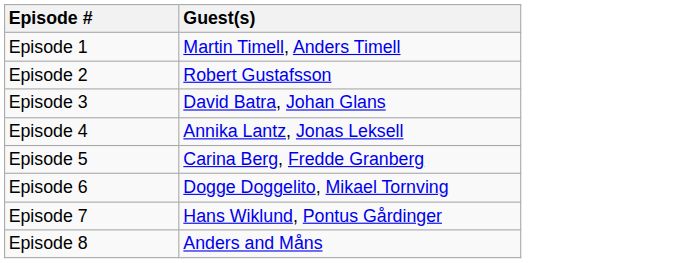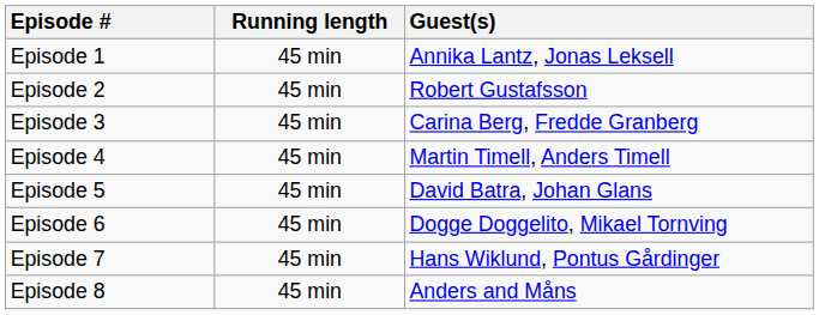 <table class="wikitable">
 <tr>
 <th style="text-align:left">Episode #</th>
+<th style="text-align:left">  Running length  </th>
 <th style="text-align:left">Guest(s)</th>
 </tr>
 <tr>
 <td style="width:150px">Episode 1</td>
-<td style="width:300px"><a href='#'>Martin Timell</a>, <a href='#'>Anders Timell</a></td>
+<td align=center>45 min</td>
+<td><a href='#'>Annika Lantz</a>, <a href='#'>Jonas Leksell</a></td>
 </tr>
 <tr>
 <td>Episode 2</td>
+<td align=center>45 min</td>
 <td><a href='#'>Robert Gustafsson</a></td>
 </tr>
 <tr>
 <td>Episode 3</td>
+<td align=center>45 min</td>
+<td><a href='#'>Carina Berg</a>, <a href='#'>Fredde Granberg</a></td>
+</tr>
+<tr>
+<td>Episode 4</td>
+<td align=center>45 min</td>
+<td style="width:300px"><a href='#'>Martin Timell</a>, <a href='#'>Anders Timell</a></td>
+</tr>
+<tr>
+<td>Episode 5</td>
+<td align=center>45 min</td>
 <td><a href='#'>David Batra</a>, <a href='#'>Johan Glans</a></td>
 </tr>
 <tr>
-<td>Episode 4</td>
-<td><a href='#'>Annika Lantz</a>, <a href='#'>Jonas Leksell</a></td>
-</tr>
-<tr>
-<td>Episode 5</td>
-<td><a href='#'>Carina Berg</a>, <a href='#'>Fredde Granberg</a></td>
-</tr>
-<tr>
 <td>Episode 6</td>
+<td align=center>45 min</td>
 <td><a href='#'>Dogge Doggelito</a>, <a href='#'>Mikael Tornving</a></td>
 </tr>
 <tr>
 <td>Episode 7</td>
+<td align=center>45 min</td>
 <td><a href='#'>Hans Wiklund</a>, <a href='#'>Pontus Gårdinger</a></td>
 </tr>
 <tr>
 <td>Episode 8</td>
+<td align=center>45 min</td>
 <td><a href='#'>Anders and Måns</a></td>
 </tr>
 </table>
